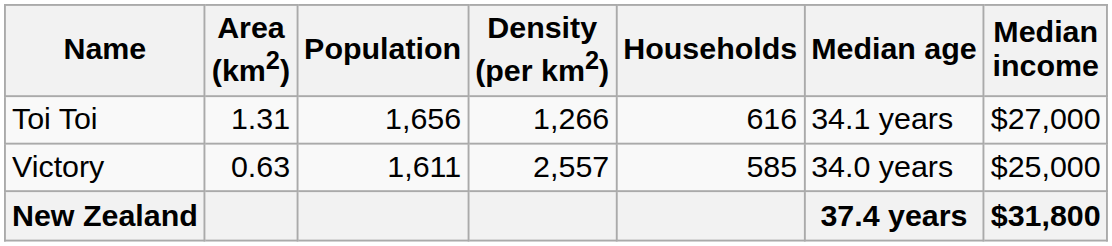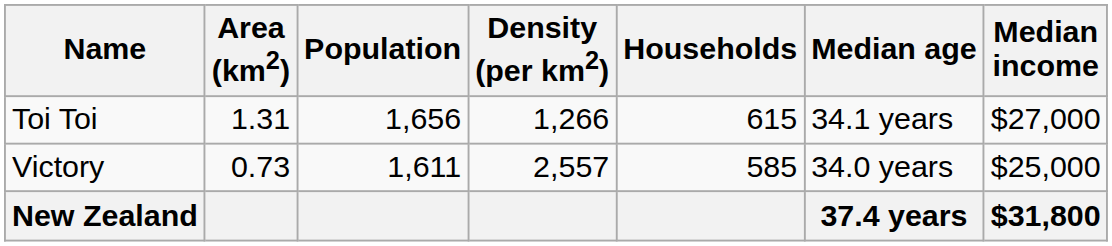 <table class="wikitable">
 <tr>
 <th>Name</th>
 <th>Area<br>(km<sup>2</sup>)</th>
 <th>Population</th>
 <th>Density<br>(per km<sup>2</sup>)</th>
 <th>Households</th>
 <th>Median age</th>
 <th>Median<br>income</th>
 </tr>
 <tr>
 <td>Toi Toi</td>
 <td style="text-align:right;">1.31</td>
 <td style="text-align:right;">1,656</td>
 <td style="text-align:right;">1,266</td>
-<td style="text-align:right;">616</td>
+<td style="text-align:right;">615</td>
 <td>34.1 years</td>
 <td>$27,000</td>
 </tr>
 <tr>
 <td>Victory</td>
-<td style="text-align:right;">0.63</td>
+<td style="text-align:right;">0.73</td>
 <td style="text-align:right;">1,611</td>
 <td style="text-align:right;">2,557</td>
 <td style="text-align:right;">585</td>
 <td>34.0 years</td>
 <td>$25,000</td>
 </tr>
 <tr>
 <th>New Zealand</th>
 <th></th>
 <th></th>
 <th></th>
 <th></th>
 <th>37.4 years</th>
 <th style="text-align:left;">$31,800</th>
 </tr>
 </table>
